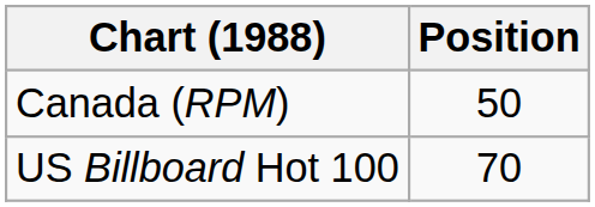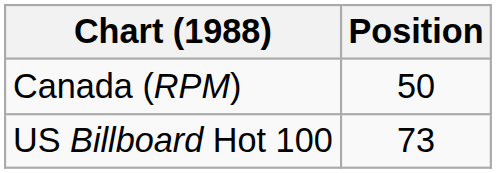 <table class="wikitable sortable">
 <tr>
 <th align="left">Chart (1988)</th>
 <th align="center">Position</th>
 </tr>
 <tr>
 <td>Canada (<em>RPM</em>)</td>
 <td style="text-align:center;">50</td>
 </tr>
 <tr>
 <td>US <em>Billboard</em> Hot 100</td>
-<td style="text-align:center;">70</td>
+<td style="text-align:center;">73</td>
 </tr>
 </table>
